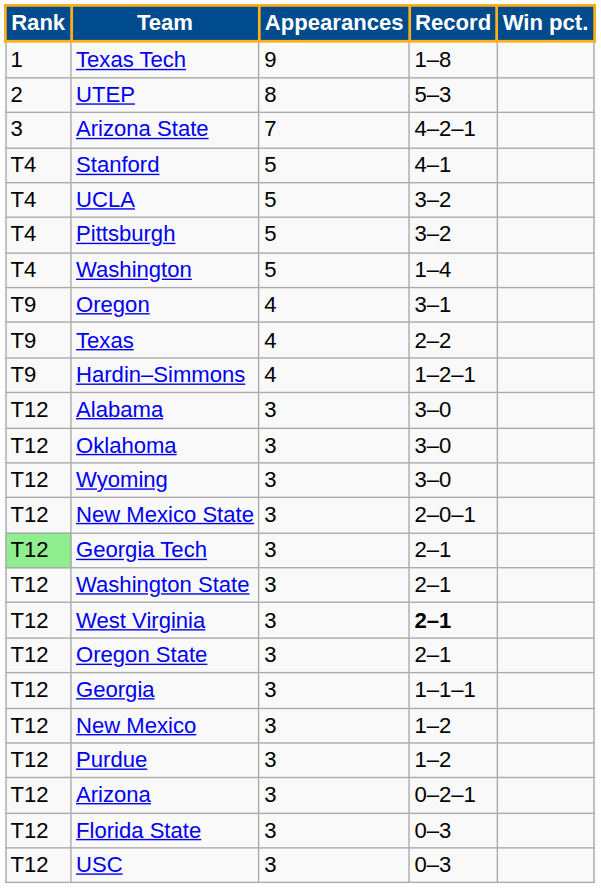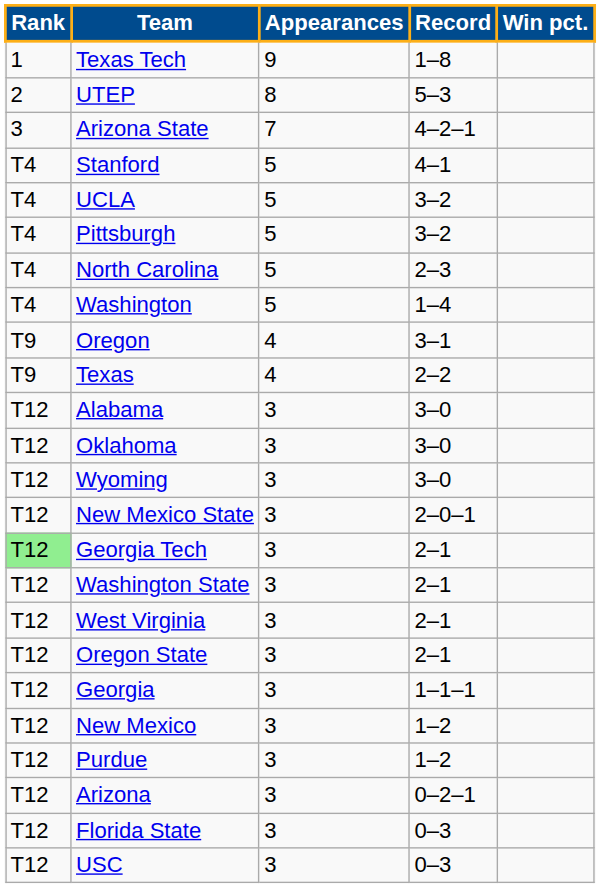 <table class = "wikitable">
 <tr>
 <th class="unsortable" style="background:#004B8E; color:#FFFFFF; border: 2px solid #FDAF17;">Rank</th>
 <th style="background:#004B8E; color:#FFFFFF; border: 2px solid #FDAF17;">Team</th>
 <th style="background:#004B8E; color:#FFFFFF; border: 2px solid #FDAF17;">Appearances</th>
 <th style="background:#004B8E; color:#FFFFFF; border: 2px solid #FDAF17;">Record</th>
 <th style="background:#004B8E; color:#FFFFFF; border: 2px solid #FDAF17;">Win pct.</th>
 </tr>
 <tr>
 <td>1</td>
 <td><a href='#'>Texas Tech</a></td>
 <td>9</td>
 <td>1–8</td>
 <td></td>
 </tr>
 <tr>
 <td>2</td>
 <td><a href='#'>UTEP</a></td>
 <td>8</td>
 <td>5–3</td>
 <td></td>
 </tr>
 <tr>
 <td>3</td>
 <td><a href='#'>Arizona State</a></td>
 <td>7</td>
 <td>4–2–1</td>
 <td></td>
 </tr>
 <tr>
 <td>T4</td>
 <td><a href='#'>Stanford</a></td>
 <td>5</td>
 <td>4–1</td>
 <td></td>
 </tr>
 <tr>
 <td>T4</td>
 <td><a href='#'>UCLA</a></td>
 <td>5</td>
 <td>3–2</td>
 <td></td>
 </tr>
 <tr>
 <td>T4</td>
 <td><a href='#'>Pittsburgh</a></td>
 <td>5</td>
 <td>3–2</td>
 <td></td>
 </tr>
 <tr>
 <td>T4</td>
+<td><a href='#'>North Carolina</a></td>
+<td>5</td>
+<td>2–3</td>
+<td></td>
+</tr>
+<tr>
+<td>T4</td>
 <td><a href='#'>Washington</a></td>
 <td>5</td>
 <td>1–4</td>
 <td></td>
 </tr>
 <tr>
 <td>T9</td>
 <td><a href='#'>Oregon</a></td>
 <td>4</td>
 <td>3–1</td>
 <td></td>
 </tr>
 <tr>
 <td>T9</td>
 <td><a href='#'>Texas</a></td>
 <td>4</td>
 <td>2–2</td>
-<td></td>
-</tr>
-<tr>
-<td>T9</td>
-<td><a href='#'>Hardin–Simmons</a></td>
-<td>4</td>
-<td>1–2–1</td>
 <td></td>
 </tr>
 <tr>
 <td>T12</td>
 <td><a href='#'>Alabama</a></td>
 <td>3</td>
 <td>3–0</td>
 <td></td>
 </tr>
 <tr>
 <td>T12</td>
 <td><a href='#'>Oklahoma</a></td>
 <td>3</td>
 <td>3–0</td>
 <td></td>
 </tr>
 <tr>
 <td>T12</td>
 <td><a href='#'>Wyoming</a></td>
 <td>3</td>
 <td>3–0</td>
 <td></td>
 </tr>
 <tr>
 <td>T12</td>
 <td><a href='#'>New Mexico State</a></td>
 <td>3</td>
 <td>2–0–1</td>
 <td></td>
 </tr>
 <tr>
 <td style="background: lightgreen;">T12</td>
 <td><a href='#'>Georgia Tech</a></td>
 <td>3</td>
 <td>2–1</td>
 <td></td>
 </tr>
 <tr>
 <td>T12</td>
 <td><a href='#'>Washington State</a></td>
 <td>3</td>
 <td>2–1</td>
 <td></td>
 </tr>
 <tr>
 <td>T12</td>
 <td><a href='#'>West Virginia</a></td>
 <td>3</td>
-<td><strong>2–1</strong></td>
+<td>2–1</td>
 <td></td>
 </tr>
 <tr>
 <td>T12</td>
 <td><a href='#'>Oregon State</a></td>
 <td>3</td>
 <td>2–1</td>
 <td></td>
 </tr>
 <tr>
 <td>T12</td>
 <td><a href='#'>Georgia</a></td>
 <td>3</td>
 <td>1–1–1</td>
 <td></td>
 </tr>
 <tr>
 <td>T12</td>
 <td><a href='#'>New Mexico</a></td>
 <td>3</td>
 <td>1–2</td>
 <td></td>
 </tr>
 <tr>
 <td>T12</td>
 <td><a href='#'>Purdue</a></td>
 <td>3</td>
 <td>1–2</td>
 <td></td>
 </tr>
 <tr>
 <td>T12</td>
 <td><a href='#'>Arizona</a></td>
 <td>3</td>
 <td>0–2–1</td>
 <td></td>
 </tr>
 <tr>
 <td>T12</td>
 <td><a href='#'>Florida State</a></td>
 <td>3</td>
 <td>0–3</td>
 <td></td>
 </tr>
 <tr>
 <td>T12</td>
 <td><a href='#'>USC</a></td>
 <td>3</td>
 <td>0–3</td>
 <td></td>
 </tr>
 </table>
